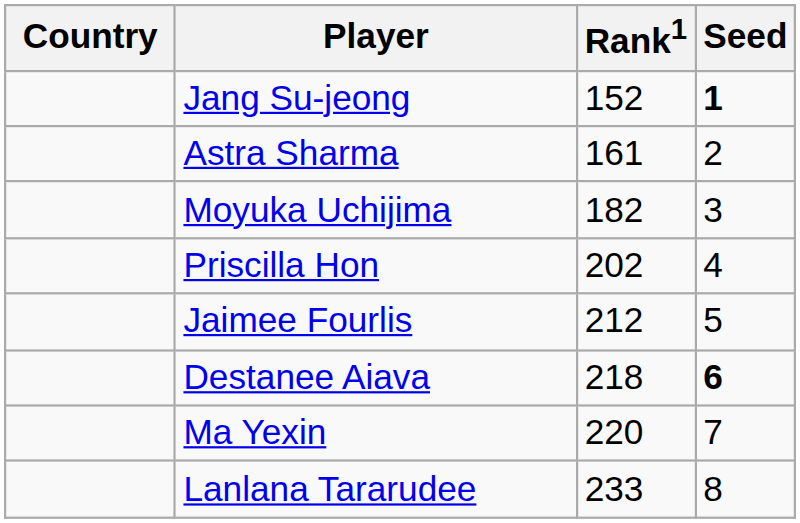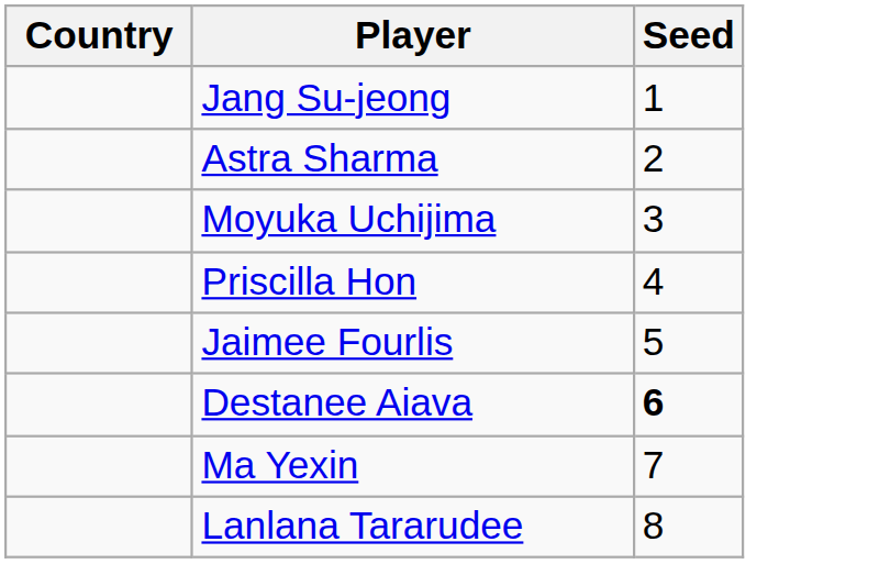 <table class="sortable wikitable">
 <tr>
 <th width="70">Country</th>
 <th width="175">Player</th>
-<th>Rank<sup>1</sup></th>
 <th>Seed</th>
 </tr>
 <tr>
 <td></td>
 <td><a href='#'>Jang Su-jeong</a></td>
-<td>152</td>
-<td><strong>1</strong></td>
+<td>1</td>
 </tr>
 <tr>
 <td></td>
 <td><a href='#'>Astra Sharma</a></td>
-<td>161</td>
 <td>2</td>
 </tr>
 <tr>
 <td></td>
 <td><a href='#'>Moyuka Uchijima</a></td>
-<td>182</td>
 <td>3</td>
 </tr>
 <tr>
 <td></td>
 <td><a href='#'>Priscilla Hon</a></td>
-<td>202</td>
 <td>4</td>
 </tr>
 <tr>
 <td></td>
 <td><a href='#'>Jaimee Fourlis</a></td>
-<td>212</td>
 <td>5</td>
 </tr>
 <tr>
 <td></td>
 <td><a href='#'>Destanee Aiava</a></td>
-<td>218</td>
 <td><strong>6</strong></td>
 </tr>
 <tr>
 <td></td>
 <td><a href='#'>Ma Yexin</a></td>
-<td>220</td>
 <td>7</td>
 </tr>
 <tr>
 <td></td>
 <td><a href='#'>Lanlana Tararudee</a></td>
-<td>233</td>
 <td>8</td>
 </tr>
 </table>
